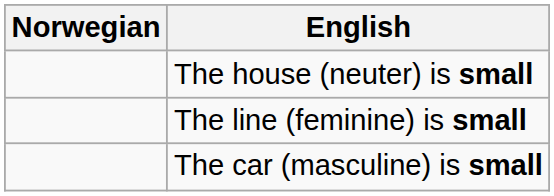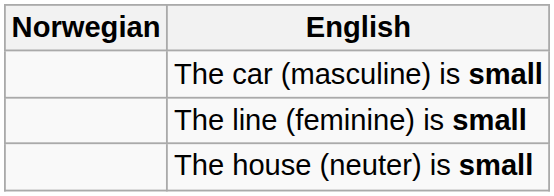 <table class="wikitable">
 <tr>
 <th>Norwegian</th>
 <th>English</th>
 </tr>
 <tr>
 <td></td>
-<td>The house (neuter) is <strong>small</strong></td>
+<td>The car (masculine) is <strong>small</strong></td>
 </tr>
 <tr>
 <td></td>
 <td>The line (feminine) is <strong>small</strong></td>
 </tr>
 <tr>
 <td></td>
-<td>The car (masculine) is <strong>small</strong></td>
+<td>The house (neuter) is <strong>small</strong></td>
 </tr>
 </table>
